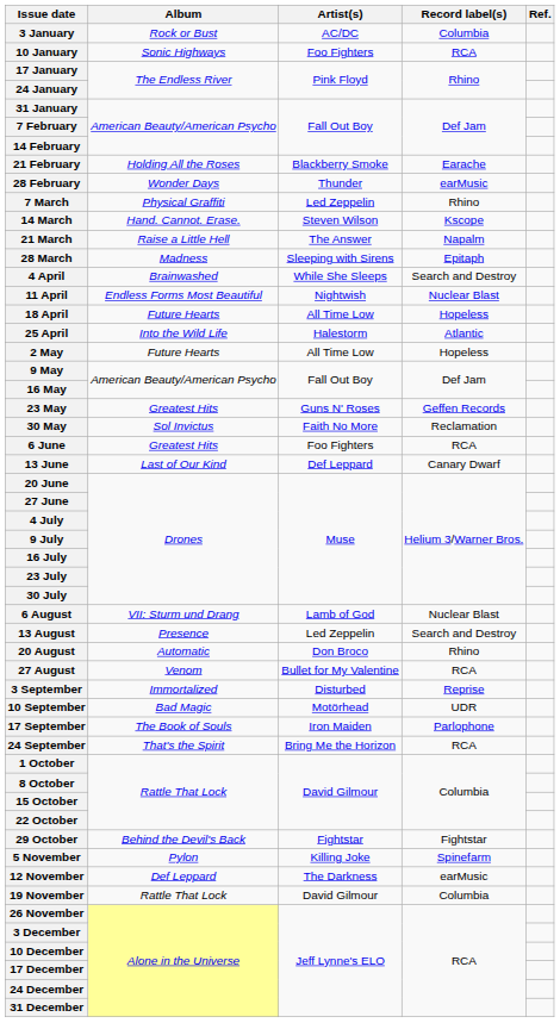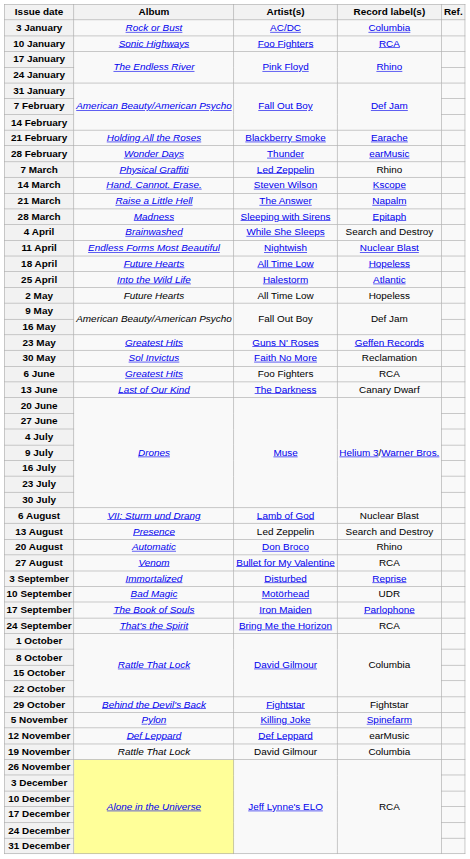 <table class="wikitable plainrowheaders" style="text-align:center">
 <tr>
 <th scope="col">Issue date</th>
 <th scope="col">Album</th>
 <th scope="col">Artist(s)</th>
 <th scope="col">Record label(s)</th>
 <th scope="col">Ref.</th>
 </tr>
 <tr>
 <th scope="row">3 January</th>
 <td><em><a href='#'>Rock or Bust</a></em></td>
 <td><a href='#'>AC/DC</a></td>
 <td><a href='#'>Columbia</a></td>
 <td></td>
 </tr>
 <tr>
 <th scope="row">10 January</th>
 <td><em><a href='#'>Sonic Highways</a></em></td>
 <td><a href='#'>Foo Fighters</a></td>
 <td><a href='#'>RCA</a></td>
 <td></td>
 </tr>
 <tr>
 <th scope="row">17 January</th>
 <td rowspan="2"><em><a href='#'>The Endless River</a></em></td>
 <td rowspan="2"><a href='#'>Pink Floyd</a></td>
 <td rowspan="2"><a href='#'>Rhino</a></td>
 <td></td>
 </tr>
 <tr>
 <th scope="row">24 January</th>
 <td></td>
 </tr>
 <tr>
 <th scope="row">31 January</th>
 <td rowspan="3"><em><a href='#'>American Beauty/American Psycho</a></em></td>
 <td rowspan="3"><a href='#'>Fall Out Boy</a></td>
 <td rowspan="3"><a href='#'>Def Jam</a></td>
 <td></td>
 </tr>
 <tr>
 <th scope="row">7 February</th>
 <td></td>
 </tr>
 <tr>
 <th scope="row">14 February</th>
 <td></td>
 </tr>
 <tr>
 <th scope="row">21 February</th>
 <td><em><a href='#'>Holding All the Roses</a></em></td>
 <td><a href='#'>Blackberry Smoke</a></td>
 <td><a href='#'>Earache</a></td>
 <td></td>
 </tr>
 <tr>
 <th scope="row">28 February</th>
 <td><em><a href='#'>Wonder Days</a></em></td>
 <td><a href='#'>Thunder</a></td>
 <td><a href='#'>earMusic</a></td>
 <td></td>
 </tr>
 <tr>
 <th scope="row">7 March</th>
 <td><em><a href='#'>Physical Graffiti</a></em></td>
 <td><a href='#'>Led Zeppelin</a></td>
 <td>Rhino</td>
 <td></td>
 </tr>
 <tr>
 <th scope="row">14 March</th>
 <td><em><a href='#'>Hand. Cannot. Erase.</a></em></td>
 <td><a href='#'>Steven Wilson</a></td>
 <td><a href='#'>Kscope</a></td>
 <td></td>
 </tr>
 <tr>
 <th scope="row">21 March</th>
 <td><em><a href='#'>Raise a Little Hell</a></em></td>
 <td><a href='#'>The Answer</a></td>
 <td><a href='#'>Napalm</a></td>
 <td></td>
 </tr>
 <tr>
 <th scope="row">28 March</th>
 <td><em><a href='#'>Madness</a></em></td>
 <td><a href='#'>Sleeping with Sirens</a></td>
 <td><a href='#'>Epitaph</a></td>
 <td></td>
 </tr>
 <tr>
 <th scope="row">4 April</th>
 <td><em><a href='#'>Brainwashed</a></em></td>
 <td><a href='#'>While She Sleeps</a></td>
 <td>Search and Destroy</td>
 <td></td>
 </tr>
 <tr>
 <th scope="row">11 April</th>
 <td><em><a href='#'>Endless Forms Most Beautiful</a></em></td>
 <td><a href='#'>Nightwish</a></td>
 <td><a href='#'>Nuclear Blast</a></td>
 <td></td>
 </tr>
 <tr>
 <th scope="row">18 April</th>
 <td><em><a href='#'>Future Hearts</a></em></td>
 <td><a href='#'>All Time Low</a></td>
 <td><a href='#'>Hopeless</a></td>
 <td></td>
 </tr>
 <tr>
 <th scope="row">25 April</th>
 <td><em><a href='#'>Into the Wild Life</a></em></td>
 <td><a href='#'>Halestorm</a></td>
 <td><a href='#'>Atlantic</a></td>
 <td></td>
 </tr>
 <tr>
 <th scope="row">2 May</th>
 <td><em>Future Hearts</em></td>
 <td>All Time Low</td>
 <td>Hopeless</td>
 <td></td>
 </tr>
 <tr>
 <th scope="row">9 May</th>
 <td rowspan="2"><em>American Beauty/American Psycho</em></td>
 <td rowspan="2">Fall Out Boy</td>
 <td rowspan="2">Def Jam</td>
 <td></td>
 </tr>
 <tr>
 <th scope="row">16 May</th>
 <td></td>
 </tr>
 <tr>
 <th scope="row">23 May</th>
 <td><em><a href='#'>Greatest Hits</a></em></td>
 <td><a href='#'>Guns N' Roses</a></td>
 <td><a href='#'>Geffen Records</a></td>
 <td></td>
 </tr>
 <tr>
 <th scope="row">30 May</th>
 <td><em><a href='#'>Sol Invictus</a></em></td>
 <td><a href='#'>Faith No More</a></td>
 <td>Reclamation</td>
 <td></td>
 </tr>
 <tr>
 <th scope="row">6 June</th>
 <td><em><a href='#'>Greatest Hits</a></em></td>
 <td>Foo Fighters</td>
 <td>RCA</td>
 <td></td>
 </tr>
 <tr>
 <th scope="row">13 June</th>
 <td><em><a href='#'>Last of Our Kind</a></em></td>
-<td><a href='#'>Def Leppard</a></td>
+<td><a href='#'>The Darkness</a></td>
 <td>Canary Dwarf</td>
 <td></td>
 </tr>
 <tr>
 <th scope="row">20 June</th>
 <td rowspan="7"><em><a href='#'>Drones</a></em></td>
 <td rowspan="7"><a href='#'>Muse</a></td>
 <td rowspan="7"><a href='#'>Helium 3</a>/<a href='#'>Warner Bros.</a></td>
 <td></td>
 </tr>
 <tr>
 <th scope="row">27 June</th>
 <td></td>
 </tr>
 <tr>
 <th scope="row">4 July</th>
 <td></td>
 </tr>
 <tr>
 <th scope="row">9 July</th>
 <td></td>
 </tr>
 <tr>
 <th scope="row">16 July</th>
 <td></td>
 </tr>
 <tr>
 <th scope="row">23 July</th>
 <td></td>
 </tr>
 <tr>
 <th scope="row">30 July</th>
 <td></td>
 </tr>
 <tr>
 <th scope="row">6 August</th>
 <td><em><a href='#'>VII: Sturm und Drang</a></em></td>
 <td><a href='#'>Lamb of God</a></td>
 <td>Nuclear Blast</td>
 <td></td>
 </tr>
 <tr>
 <th scope="row">13 August</th>
 <td><em><a href='#'>Presence</a></em></td>
 <td>Led Zeppelin</td>
 <td>Search and Destroy</td>
 <td></td>
 </tr>
 <tr>
 <th scope="row">20 August</th>
 <td><em><a href='#'>Automatic</a></em></td>
 <td><a href='#'>Don Broco</a></td>
 <td>Rhino</td>
 <td></td>
 </tr>
 <tr>
 <th scope="row">27 August</th>
 <td><em><a href='#'>Venom</a></em></td>
 <td><a href='#'>Bullet for My Valentine</a></td>
 <td>RCA</td>
 <td></td>
 </tr>
 <tr>
 <th scope="row">3 September</th>
 <td><em><a href='#'>Immortalized</a></em></td>
 <td><a href='#'>Disturbed</a></td>
 <td><a href='#'>Reprise</a></td>
 <td></td>
 </tr>
 <tr>
 <th scope="row">10 September</th>
 <td><em><a href='#'>Bad Magic</a></em></td>
 <td><a href='#'>Motörhead</a></td>
 <td>UDR</td>
 <td></td>
 </tr>
 <tr>
 <th scope="row">17 September</th>
 <td><em><a href='#'>The Book of Souls</a></em></td>
 <td><a href='#'>Iron Maiden</a></td>
 <td><a href='#'>Parlophone</a></td>
 <td></td>
 </tr>
 <tr>
 <th scope="row">24 September</th>
 <td><em><a href='#'>That's the Spirit</a></em></td>
 <td><a href='#'>Bring Me the Horizon</a></td>
 <td>RCA</td>
 <td></td>
 </tr>
 <tr>
 <th scope="row">1 October</th>
 <td rowspan="4"><em><a href='#'>Rattle That Lock</a></em></td>
 <td rowspan="4"><a href='#'>David Gilmour</a></td>
 <td rowspan="4">Columbia</td>
 <td></td>
 </tr>
 <tr>
 <th scope="row">8 October</th>
 <td></td>
 </tr>
 <tr>
 <th scope="row">15 October</th>
 <td></td>
 </tr>
 <tr>
 <th scope="row">22 October</th>
 <td></td>
 </tr>
 <tr>
 <th scope="row">29 October</th>
 <td><em><a href='#'>Behind the Devil's Back</a></em></td>
 <td><a href='#'>Fightstar</a></td>
 <td>Fightstar</td>
 <td></td>
 </tr>
 <tr>
 <th scope="row">5 November</th>
 <td><em><a href='#'>Pylon</a></em></td>
 <td><a href='#'>Killing Joke</a></td>
 <td><a href='#'>Spinefarm</a></td>
 <td></td>
 </tr>
 <tr>
 <th scope="row">12 November</th>
 <td><em><a href='#'>Def Leppard</a></em></td>
-<td><a href='#'>The Darkness</a></td>
+<td><a href='#'>Def Leppard</a></td>
 <td>earMusic</td>
 <td></td>
 </tr>
 <tr>
 <th scope="row">19 November</th>
 <td><em>Rattle That Lock</em></td>
 <td>David Gilmour</td>
 <td>Columbia</td>
 <td></td>
 </tr>
 <tr>
 <th scope="row">26 November</th>
 <td rowspan="6" style="background-color:#FFFF99"><em><a href='#'>Alone in the Universe</a></em> </td>
 <td rowspan="6"><a href='#'>Jeff Lynne's ELO</a></td>
 <td rowspan="6">RCA</td>
 <td></td>
 </tr>
 <tr>
 <th scope="row">3 December</th>
 <td></td>
 </tr>
 <tr>
 <th scope="row">10 December</th>
 <td></td>
 </tr>
 <tr>
 <th scope="row">17 December</th>
 <td></td>
 </tr>
 <tr>
 <th scope="row">24 December</th>
 <td></td>
 </tr>
 <tr>
 <th scope="row">31 December</th>
 <td></td>
 </tr>
 </table>
